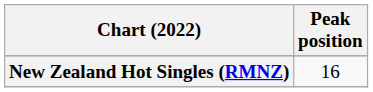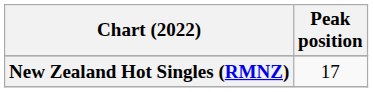 <table class="wikitable sortable plainrowheaders" style="text-align:center">
 <tr>
 <th scope="col">Chart (2022)</th>
 <th scope="col">Peak<br>position</th>
 </tr>
 <tr>
 </tr>
 <tr>
 <th scope="row">New Zealand Hot Singles (<a href='#'>RMNZ</a>)</th>
-<td>16</td>
+<td>17</td>
 </tr>
 <tr>
 </tr>
 <tr>
 </tr>
 </table>
